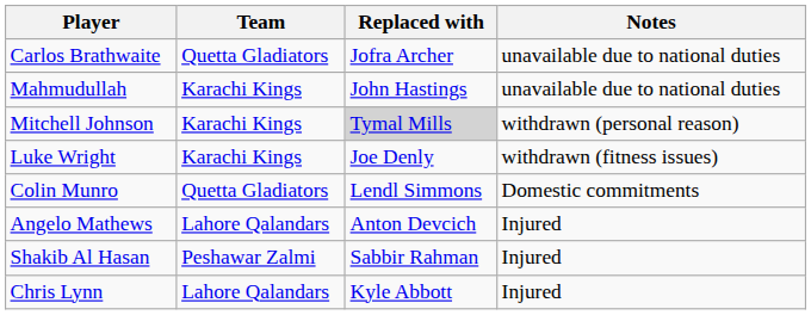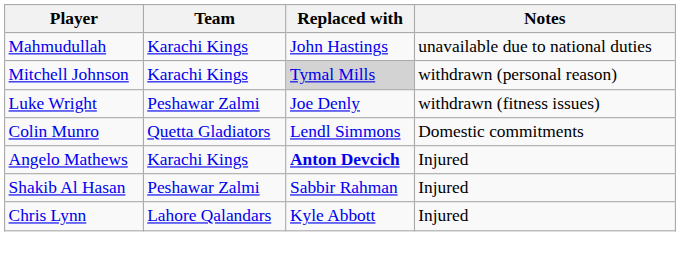 <table class="wikitable" style="font-size:97%;width:600px">
 <tr>
 <th>Player</th>
 <th>Team</th>
 <th>Replaced with</th>
 <th>Notes</th>
-</tr>
-<tr>
-<td><a href='#'>Carlos Brathwaite</a></td>
-<td><a href='#'>Quetta Gladiators</a></td>
-<td><a href='#'>Jofra Archer</a></td>
-<td>unavailable due to national duties</td>
 </tr>
 <tr>
 <td><a href='#'>Mahmudullah</a></td>
 <td><a href='#'>Karachi Kings</a></td>
 <td><a href='#'>John Hastings</a></td>
 <td>unavailable due to national duties</td>
 </tr>
 <tr>
 <td><a href='#'>Mitchell Johnson</a></td>
 <td><a href='#'>Karachi Kings</a></td>
 <td style="background: lightgrey;"><a href='#'>Tymal Mills</a></td>
 <td>withdrawn (personal reason)</td>
 </tr>
 <tr>
 <td><a href='#'>Luke Wright</a></td>
-<td><a href='#'>Karachi Kings</a></td>
+<td><a href='#'>Peshawar Zalmi</a></td>
 <td><a href='#'>Joe Denly</a></td>
 <td>withdrawn (fitness issues)</td>
 </tr>
 <tr>
 <td><a href='#'>Colin Munro</a></td>
 <td><a href='#'>Quetta Gladiators</a></td>
 <td><a href='#'>Lendl Simmons</a></td>
 <td>Domestic commitments</td>
 </tr>
 <tr>
 <td><a href='#'>Angelo Mathews</a></td>
-<td><a href='#'>Lahore Qalandars</a></td>
-<td><a href='#'>Anton Devcich</a></td>
+<td><a href='#'>Karachi Kings</a></td>
+<td><strong><a href='#'>Anton Devcich</a></strong></td>
 <td>Injured</td>
 </tr>
 <tr>
 <td><a href='#'>Shakib Al Hasan</a></td>
 <td><a href='#'>Peshawar Zalmi</a></td>
 <td><a href='#'>Sabbir Rahman</a></td>
 <td>Injured</td>
 </tr>
 <tr>
 <td><a href='#'>Chris Lynn</a></td>
 <td><a href='#'>Lahore Qalandars</a></td>
 <td><a href='#'>Kyle Abbott</a></td>
 <td>Injured</td>
 </tr>
 </table>
